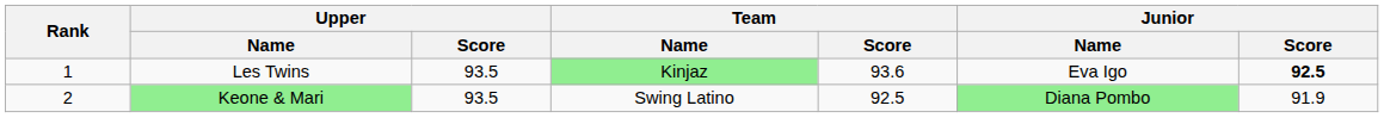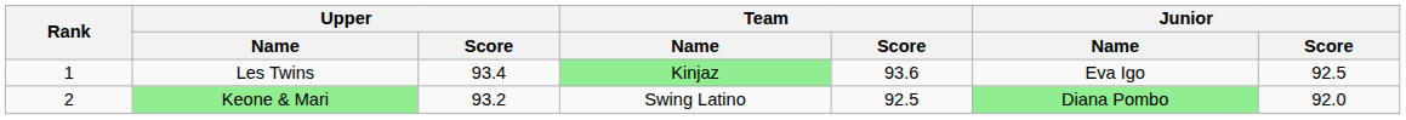 <table class="wikitable" style="text-align:center; line-height:17px; width:100%;">
 <tr>
 <th scope="col" rowspan="2">Rank</th>
 <th scope="col" colspan="2">Upper</th>
 <th scope="col" colspan="2">Team</th>
 <th scope="col" colspan="2">Junior</th>
 </tr>
 <tr>
 <th scope="col">Name</th>
 <th scope="col">Score</th>
 <th scope="col">Name</th>
 <th scope="col">Score</th>
 <th scope="col">Name</th>
 <th scope="col">Score</th>
 </tr>
 <tr>
 <td>1</td>
 <td>Les Twins</td>
-<td>93.5</td>
+<td>93.4</td>
 <td bgcolor= lightgreen>Kinjaz</td>
 <td>93.6</td>
 <td>Eva Igo</td>
-<td><strong>92.5</strong></td>
+<td>92.5</td>
 </tr>
 <tr>
 <td>2</td>
 <td bgcolor= lightgreen>Keone & Mari</td>
-<td>93.5</td>
+<td>93.2</td>
 <td>Swing Latino</td>
 <td>92.5</td>
 <td bgcolor= lightgreen>Diana Pombo</td>
-<td>91.9</td>
+<td>92.0</td>
 </tr>
 </table>
